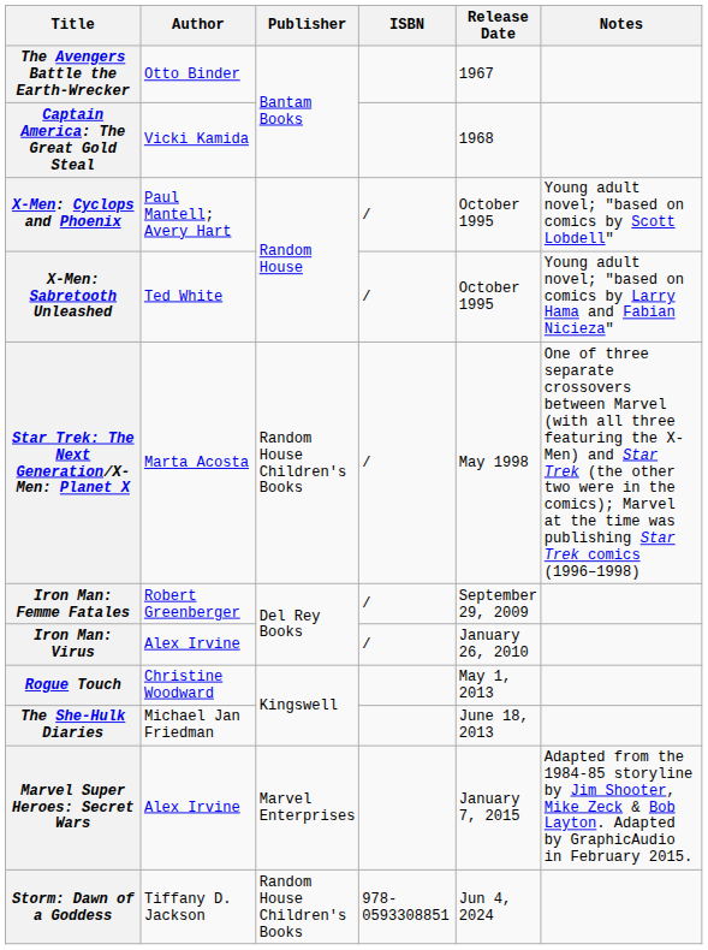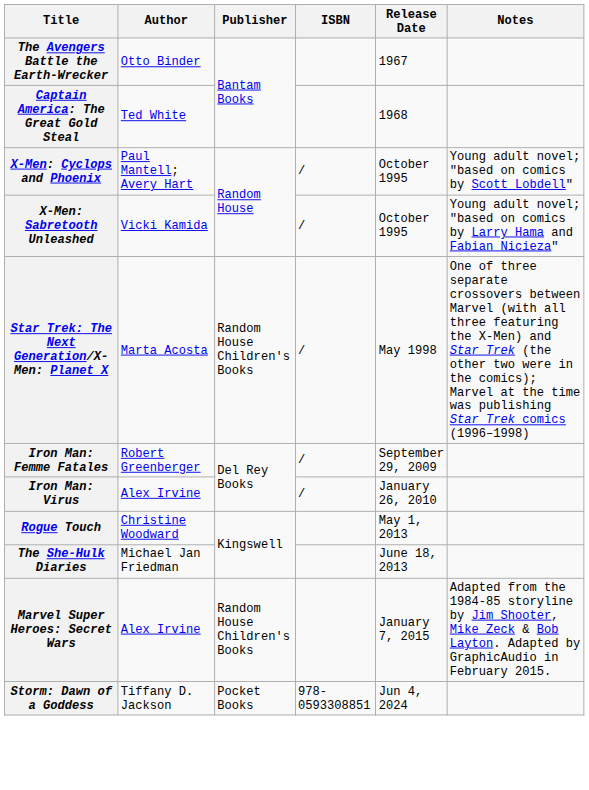 <table class="wikitable" width="100%">
 <tr>
 <th width="20%">Title</th>
 <th width="17%">Author</th>
 <th width="14%">Publisher</th>
 <th width="14%">ISBN</th>
 <th width="10%">Release Date</th>
 <th width="25%">Notes</th>
 </tr>
 <tr>
 <th><em>The <a href='#'>Avengers</a> Battle the Earth-Wrecker</em></th>
 <td><a href='#'>Otto Binder</a></td>
 <td rowspan="2"><a href='#'>Bantam Books</a></td>
 <td></td>
 <td>1967</td>
 <td></td>
 </tr>
 <tr>
 <th><em><a href='#'>Captain America</a>: The Great Gold Steal</em></th>
-<td><a href='#'>Vicki Kamida</a></td>
+<td><a href='#'>Ted White</a></td>
 <td></td>
 <td>1968</td>
 <td></td>
 </tr>
 <tr>
 <th><em><a href='#'>X-Men</a>: <a href='#'>Cyclops</a> and <a href='#'>Phoenix</a></em></th>
 <td><a href='#'>Paul Mantell</a>; <a href='#'>Avery Hart</a></td>
 <td rowspan="2"><a href='#'>Random House</a></td>
 <td> / </td>
 <td>October 1995</td>
 <td>Young adult novel; "based on comics by <a href='#'>Scott Lobdell</a>"</td>
 </tr>
 <tr>
 <th><em>X-Men: <a href='#'>Sabretooth</a> Unleashed</em></th>
-<td><a href='#'>Ted White</a></td>
+<td><a href='#'>Vicki Kamida</a></td>
 <td> / </td>
 <td>October 1995</td>
 <td>Young adult novel; "based on comics by <a href='#'>Larry Hama</a> and <a href='#'>Fabian Nicieza</a>"</td>
 </tr>
 <tr>
 <th><em><a href='#'>Star Trek: The Next Generation</a>/X-Men: <a href='#'>Planet X</a></em></th>
 <td><a href='#'>Marta Acosta</a></td>
 <td>Random House Children's Books</td>
 <td> / </td>
 <td>May 1998</td>
 <td>One of three separate crossovers between Marvel (with all three featuring the X-Men) and <em><a href='#'>Star Trek</a></em> (the other two were in the comics); Marvel at the time was publishing <a href='#'><em>Star Trek</em> comics</a> (1996–1998)</td>
 </tr>
 <tr>
 <th><em>Iron Man: Femme Fatales</em></th>
 <td><a href='#'>Robert Greenberger</a></td>
 <td rowspan="2">Del Rey Books</td>
 <td> / </td>
 <td>September 29, 2009</td>
 <td></td>
 </tr>
 <tr>
 <th><em>Iron Man: Virus</em></th>
 <td><a href='#'>Alex Irvine</a></td>
 <td> / </td>
 <td>January 26, 2010</td>
 <td></td>
 </tr>
 <tr>
 <th><em><a href='#'>Rogue</a> Touch</em></th>
 <td><a href='#'>Christine Woodward</a></td>
 <td rowspan="2">Kingswell</td>
 <td></td>
 <td>May 1, 2013</td>
 <td></td>
 </tr>
 <tr>
 <th><em>The <a href='#'>She-Hulk</a> Diaries</em></th>
 <td>Michael Jan Friedman</td>
 <td></td>
 <td>June 18, 2013</td>
 <td></td>
 </tr>
 <tr>
 <th><em>Marvel Super Heroes: Secret Wars</em></th>
 <td><a href='#'>Alex Irvine</a></td>
-<td>Marvel Enterprises</td>
+<td>Random House Children's Books</td>
 <td></td>
 <td>January 7, 2015</td>
 <td>Adapted from the 1984-85 storyline by <a href='#'>Jim Shooter</a>, <a href='#'>Mike Zeck</a> & <a href='#'>Bob Layton</a>. Adapted by GraphicAudio in February 2015.</td>
 </tr>
 <tr>
 <th><em>Storm: Dawn of a Goddess</em></th>
 <td>Tiffany D. Jackson</td>
-<td>Random House Children's Books</td>
+<td>Pocket Books</td>
 <td>978-0593308851</td>
 <td>Jun 4, 2024</td>
 <td></td>
 </tr>
 </table>
